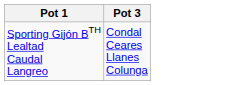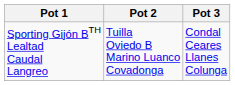 <table class=wikitable>
 <tr>
 <th>Pot 1</th>
+<th>Pot 2</th>
 <th>Pot 3</th>
 </tr>
 <tr>
 <td><a href='#'>Sporting Gijón B</a><sup>TH</sup><br><a href='#'>Lealtad</a><br><a href='#'>Caudal</a><br><a href='#'>Langreo</a></td>
+<td><a href='#'>Tuilla</a><br><a href='#'>Oviedo B</a><br><a href='#'>Marino Luanco</a><br><a href='#'>Covadonga</a></td>
 <td><a href='#'>Condal</a><br><a href='#'>Ceares</a><br><a href='#'>Llanes</a><br><a href='#'>Colunga</a></td>
 </tr>
 </table>
